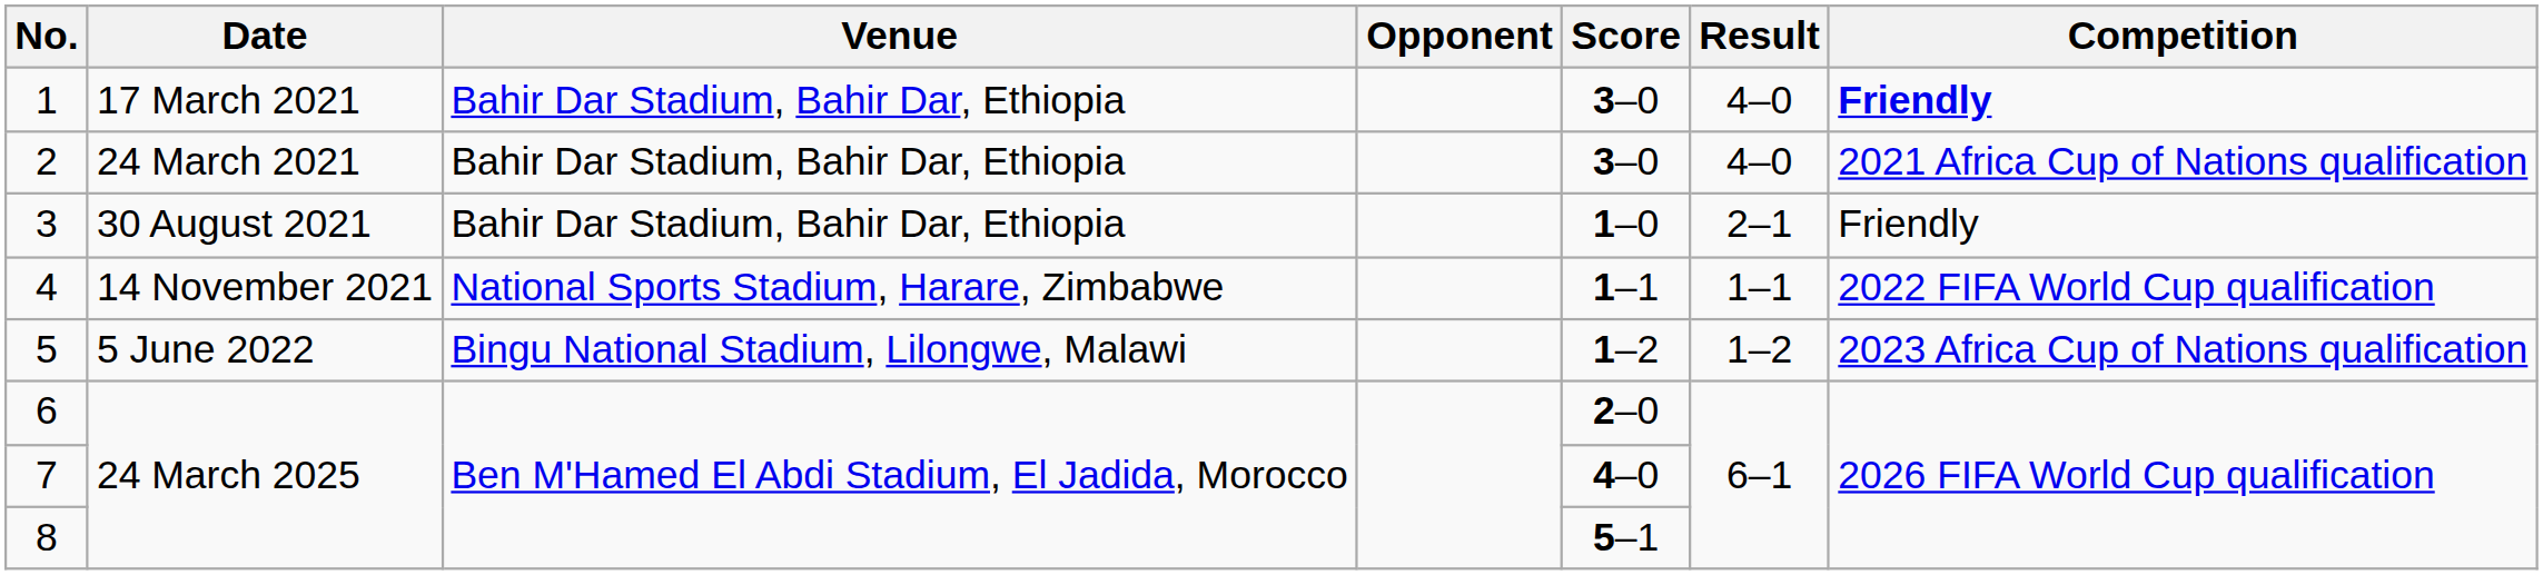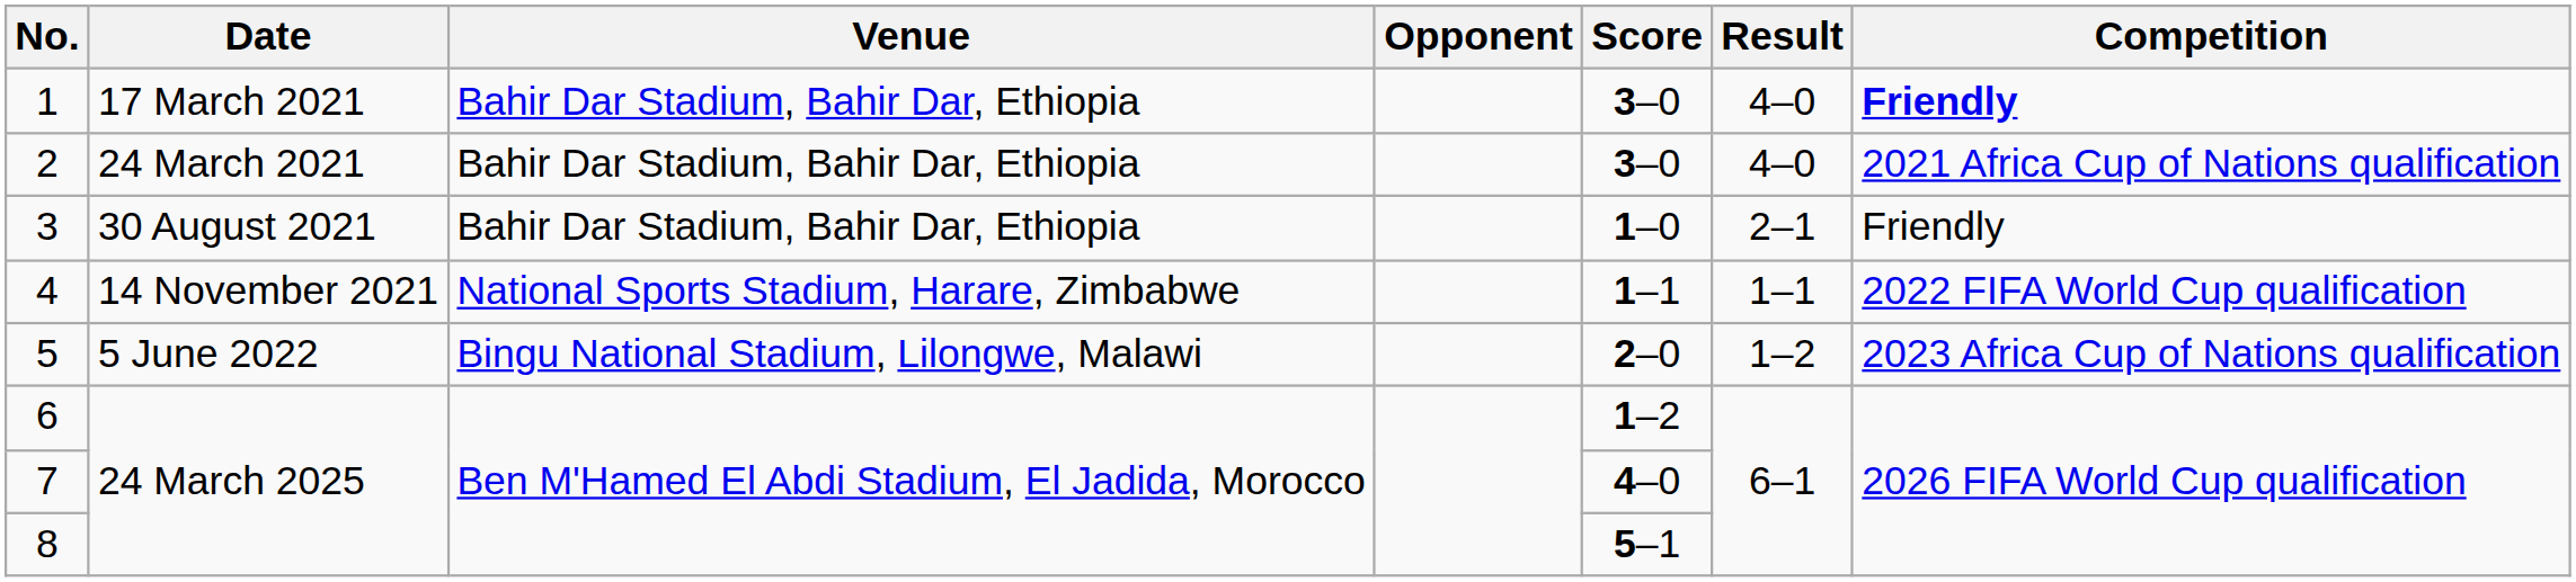 <table class="wikitable">
 <tr>
 <th>No.</th>
 <th>Date</th>
 <th>Venue</th>
 <th>Opponent</th>
 <th>Score</th>
 <th>Result</th>
 <th>Competition</th>
 </tr>
 <tr>
 <td align=center>1</td>
 <td>17 March 2021</td>
 <td><a href='#'>Bahir Dar Stadium</a>, <a href='#'>Bahir Dar</a>, Ethiopia</td>
 <td></td>
 <td align=center><strong>3</strong>–0</td>
 <td align=center>4–0</td>
 <td><strong><a href='#'>Friendly</a></strong></td>
 </tr>
 <tr>
 <td align=center>2</td>
 <td>24 March 2021</td>
 <td>Bahir Dar Stadium, Bahir Dar, Ethiopia</td>
 <td></td>
 <td align=center><strong>3</strong>–0</td>
 <td align=center>4–0</td>
 <td><a href='#'>2021 Africa Cup of Nations qualification</a></td>
 </tr>
 <tr>
 <td align=center>3</td>
 <td>30 August 2021</td>
 <td>Bahir Dar Stadium, Bahir Dar, Ethiopia</td>
 <td></td>
 <td align=center><strong>1</strong>–0</td>
 <td align=center>2–1</td>
 <td>Friendly</td>
 </tr>
 <tr>
 <td align=center>4</td>
 <td>14 November 2021</td>
 <td><a href='#'>National Sports Stadium</a>, <a href='#'>Harare</a>, Zimbabwe</td>
 <td></td>
 <td align=center><strong>1</strong>–1</td>
 <td align=center>1–1</td>
 <td><a href='#'>2022 FIFA World Cup qualification</a></td>
 </tr>
 <tr>
 <td align=center>5</td>
 <td>5 June 2022</td>
 <td><a href='#'>Bingu National Stadium</a>, <a href='#'>Lilongwe</a>, Malawi</td>
 <td></td>
-<td align=center><strong>1</strong>–2</td>
+<td align=center><strong>2</strong>–0</td>
 <td align=center>1–2</td>
 <td><a href='#'>2023 Africa Cup of Nations qualification</a></td>
 </tr>
 <tr>
 <td align=center>6</td>
 <td rowspan=3>24 March 2025</td>
 <td rowspan=3><a href='#'>Ben M'Hamed El Abdi Stadium</a>, <a href='#'>El Jadida</a>, Morocco</td>
 <td rowspan=3></td>
-<td align=center><strong>2</strong>–0</td>
+<td align=center><strong>1</strong>–2</td>
 <td align=center rowspan=3>6–1</td>
 <td rowspan=3><a href='#'>2026 FIFA World Cup qualification</a></td>
 </tr>
 <tr>
 <td align=center>7</td>
 <td align=center><strong>4</strong>–0</td>
 </tr>
 <tr>
 <td align=center>8</td>
 <td align=center><strong>5</strong>–1</td>
 </tr>
 </table>
